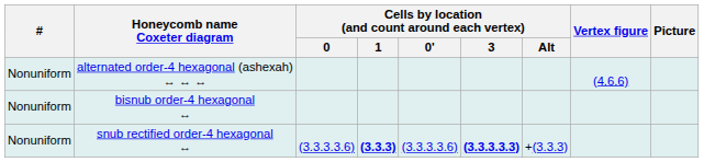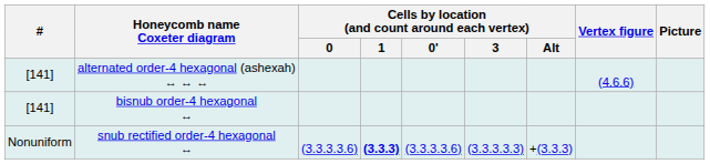 <table class="wikitable">
 <tr>
 <th rowspan=2>#</th>
 <th rowspan=2>Honeycomb name<br><a href='#'>Coxeter diagram</a></th>
 <th colspan=5>Cells by location<br>(and count around each vertex)</th>
 <th rowspan=2><a href='#'>Vertex figure</a></th>
 <th rowspan=2>Picture</th>
 </tr>
 <tr>
 <th>0<br></th>
 <th>1<br></th>
 <th>0'<br></th>
 <th>3<br></th>
 <th>Alt</th>
 </tr>
 <tr align=center BGCOLOR="#e0f0f0">
-<td>Nonuniform</td>
+<td>[141]</td>
 <td><a href='#'>alternated order-4 hexagonal</a> (ashexah)<br> ↔  ↔  ↔ </td>
 <td></td>
 <td></td>
 <td></td>
 <td></td>
 <td></td>
 <td> <br><a href='#'>(4.6.6)</a></td>
 <td></td>
 </tr>
 <tr align=center BGCOLOR="#e0f0f0">
-<td>Nonuniform</td>
+<td>[141]</td>
 <td><a href='#'>bisnub order-4 hexagonal</a><br> ↔ </td>
 <td></td>
 <td></td>
 <td></td>
 <td></td>
 <td></td>
 <td></td>
 <td></td>
 </tr>
 <tr align=center BGCOLOR="#e0f0f0">
 <td>Nonuniform</td>
 <td><a href='#'>snub rectified order-4 hexagonal</a><br> ↔ </td>
 <td><br><a href='#'>(3.3.3.3.6)</a></td>
 <td><strong><br><a href='#'>(3.3.3)</a></strong></td>
 <td><br><a href='#'>(3.3.3.3.6)</a></td>
-<td><strong><br><a href='#'>(3.3.3.3.3)</a></strong></td>
+<td><br><a href='#'>(3.3.3.3.3)</a></td>
 <td><br>+<a href='#'>(3.3.3)</a></td>
 <td></td>
 <td></td>
 </tr>
 </table>
